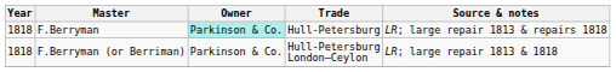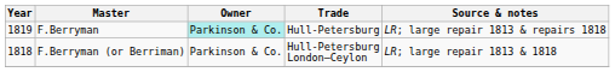 <table class=" wikitable">
 <tr>
 <th>Year</th>
 <th>Master</th>
 <th>Owner</th>
 <th>Trade</th>
 <th>Source & notes</th>
 </tr>
 <tr>
-<td>1818</td>
+<td>1819</td>
 <td>F.Berryman</td>
 <td style="background: paleturquoise;">Parkinson & Co.</td>
 <td>Hull-Petersburg</td>
 <td><em>LR</em>; large repair 1813 & repairs 1818</td>
 </tr>
 <tr>
 <td>1818</td>
 <td>F.Berryman (or Berriman)</td>
 <td>Parkinson & Co.</td>
 <td>Hull-Petersburg<br>London–Ceylon</td>
 <td><em>LR</em>; large repair 1813 & 1818</td>
 </tr>
 <tr>
 </tr>
 </table>
